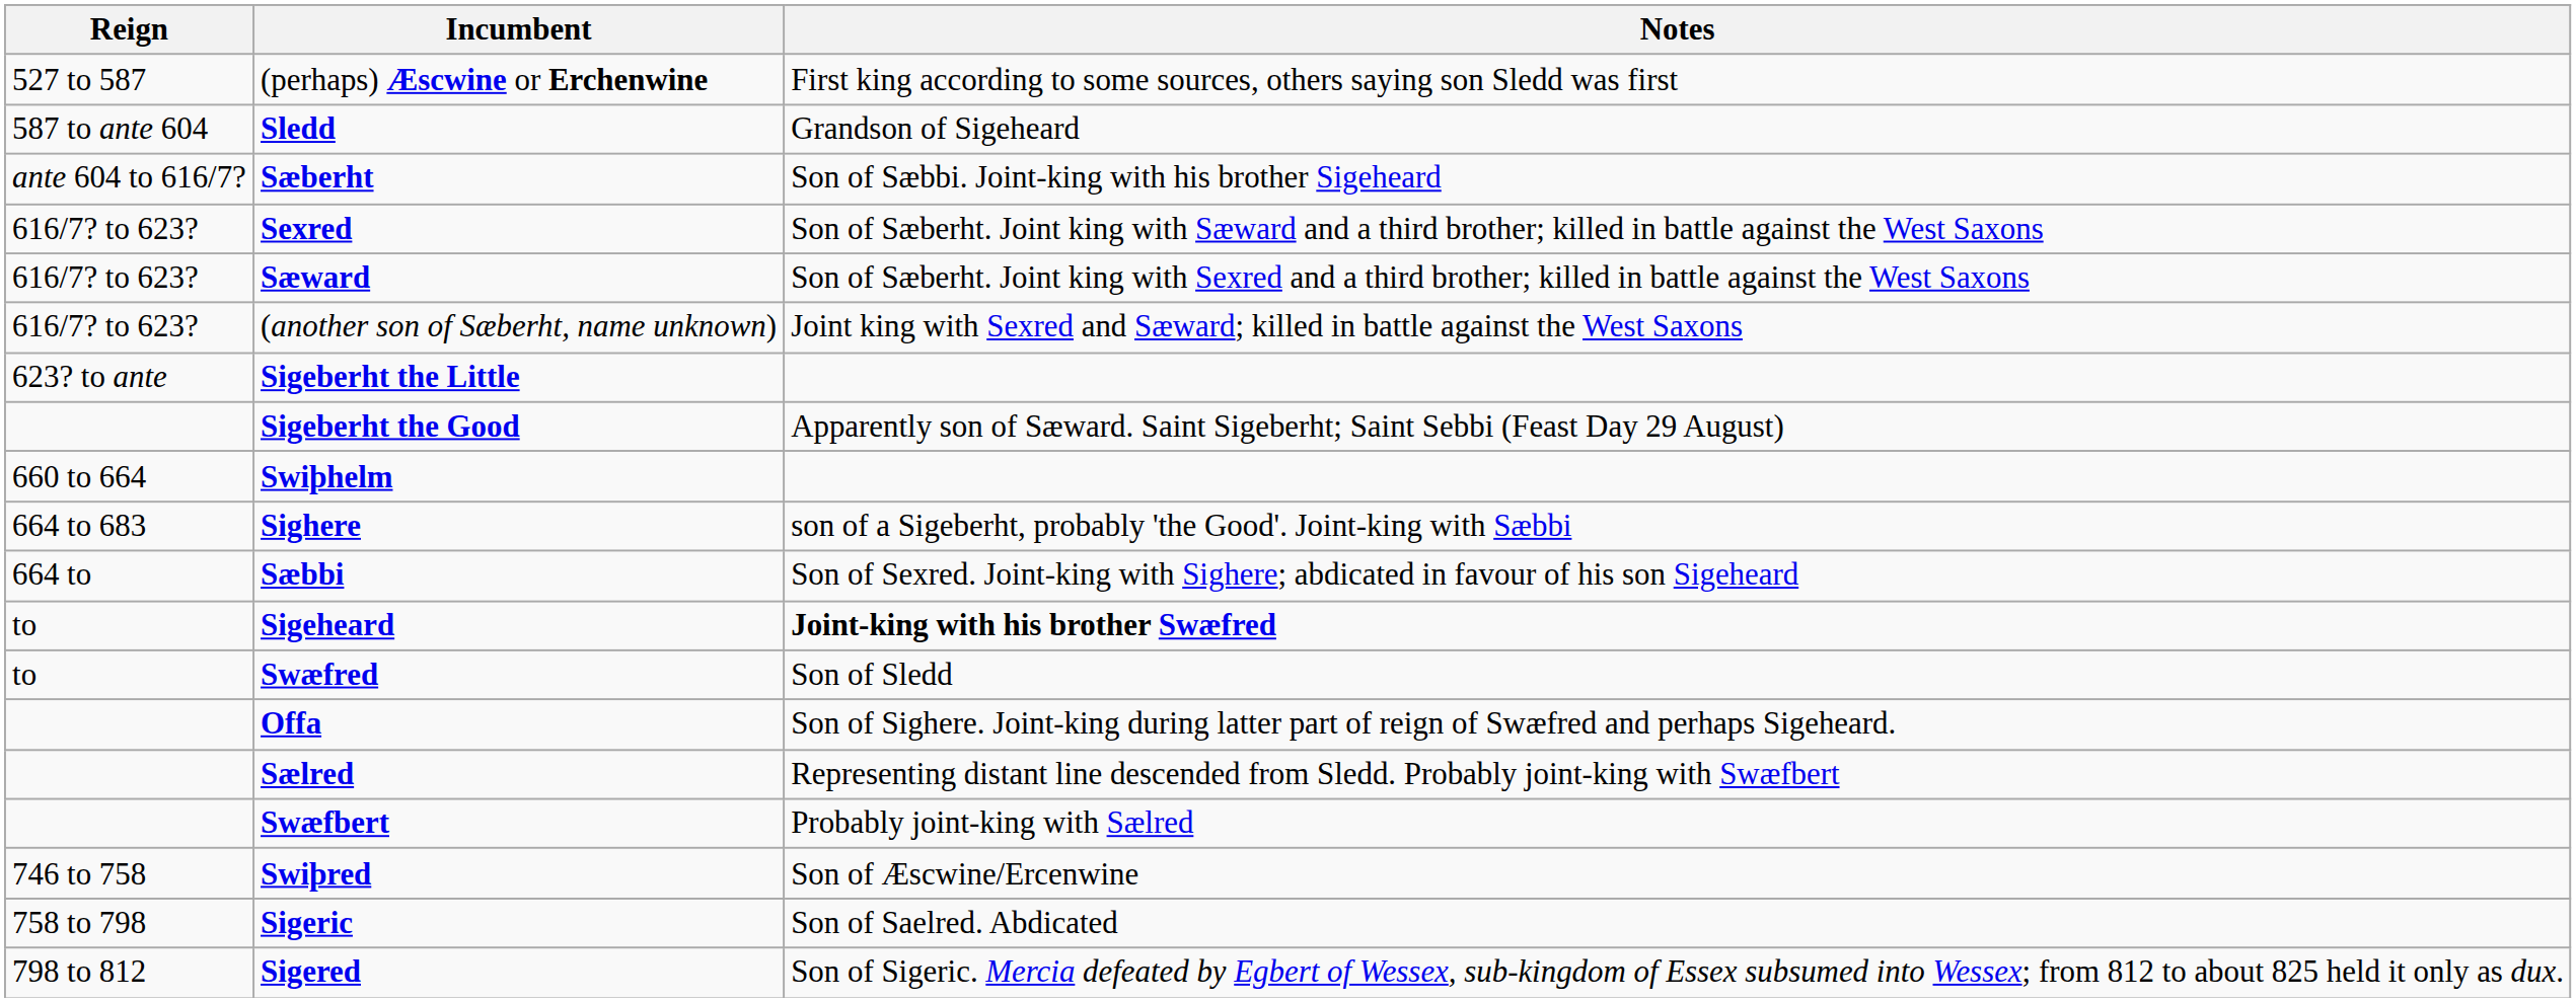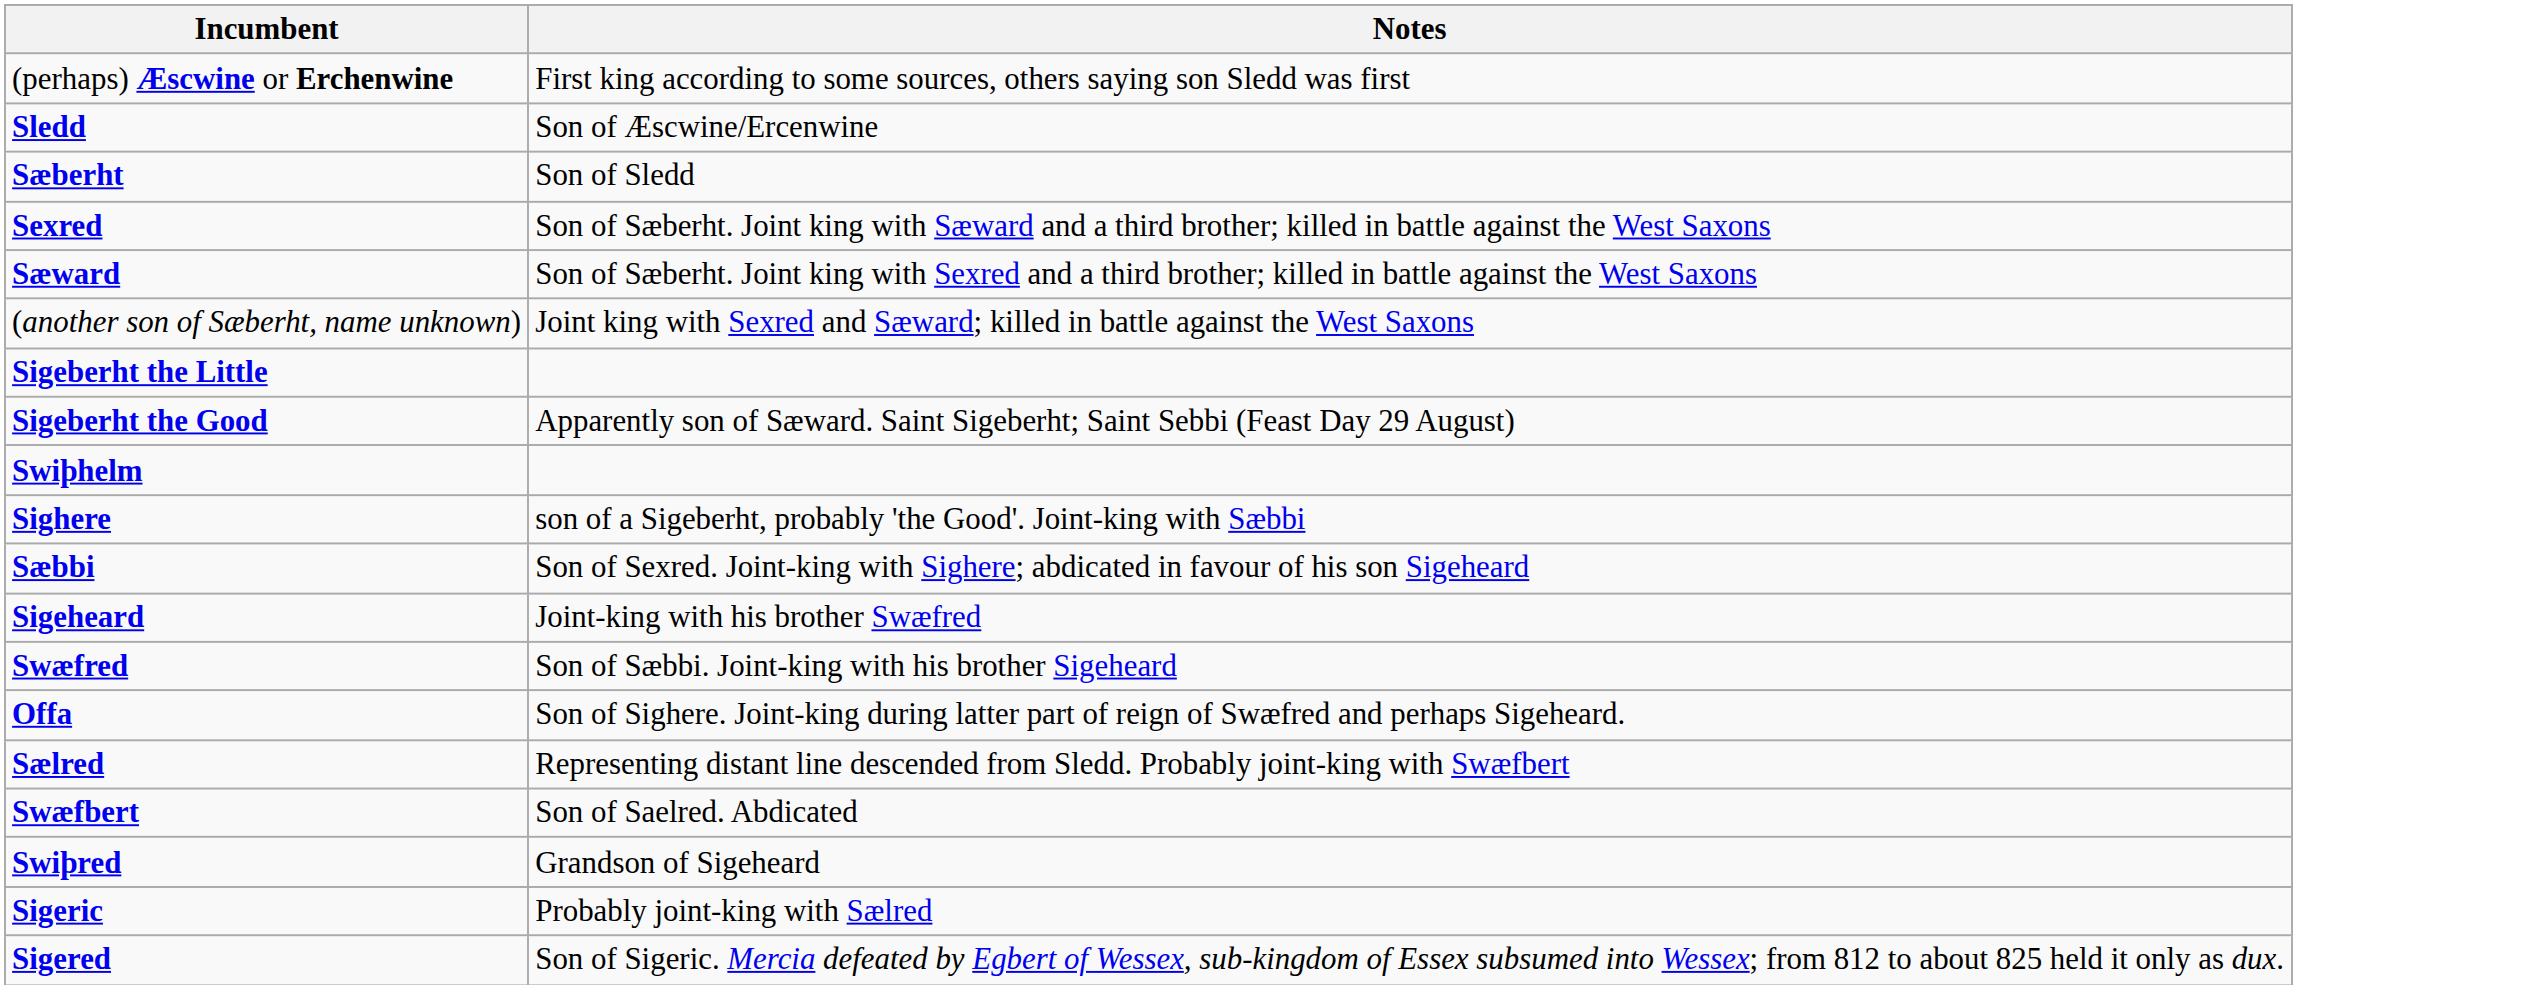 <table class="wikitable">
 <tr>
-<th>Reign</th>
 <th>Incumbent</th>
 <th>Notes</th>
 </tr>
 <tr>
-<td>527 to 587</td>
 <td>(perhaps) <strong><a href='#'>Æscwine</a></strong> or <strong>Erchenwine</strong></td>
 <td>First king according to some sources, others saying son Sledd was first</td>
 </tr>
 <tr>
-<td>587 to <em>ante</em> 604</td>
 <td><strong><a href='#'>Sledd</a></strong></td>
-<td>Grandson of Sigeheard</td>
+<td>Son of Æscwine/Ercenwine</td>
 </tr>
 <tr>
-<td><em>ante</em> 604 to 616/7?</td>
 <td><strong><a href='#'>Sæberht</a></strong></td>
-<td>Son of Sæbbi. Joint-king with his brother <a href='#'>Sigeheard</a></td>
+<td>Son of Sledd</td>
 </tr>
 <tr>
-<td>616/7? to 623?</td>
 <td><strong><a href='#'>Sexred</a></strong></td>
 <td>Son of Sæberht. Joint king with <a href='#'>Sæward</a> and a third brother; killed in battle against the <a href='#'>West Saxons</a></td>
 </tr>
 <tr>
-<td>616/7? to 623?</td>
 <td><strong><a href='#'>Sæward</a></strong></td>
 <td>Son of Sæberht. Joint king with <a href='#'>Sexred</a> and a third brother; killed in battle against the <a href='#'>West Saxons</a></td>
 </tr>
 <tr>
-<td>616/7? to 623?</td>
 <td>(<em>another son of Sæberht, name unknown</em>)</td>
 <td>Joint king with <a href='#'>Sexred</a> and <a href='#'>Sæward</a>; killed in battle against the <a href='#'>West Saxons</a></td>
 </tr>
 <tr>
-<td>623? to <em>ante</em> </td>
 <td><strong><a href='#'>Sigeberht the Little</a></strong></td>
 <td></td>
 </tr>
 <tr>
-<td></td>
 <td><strong><a href='#'>Sigeberht the Good</a></strong></td>
 <td>Apparently son of Sæward. Saint Sigeberht; Saint Sebbi (Feast Day 29 August)</td>
 </tr>
 <tr>
-<td>660 to 664</td>
 <td><strong><a href='#'>Swiþhelm</a></strong></td>
 <td></td>
 </tr>
 <tr>
-<td>664 to 683</td>
 <td><strong><a href='#'>Sighere</a></strong></td>
 <td>son of a Sigeberht, probably 'the Good'. Joint-king with <a href='#'>Sæbbi</a></td>
 </tr>
 <tr>
-<td>664 to </td>
 <td><strong><a href='#'>Sæbbi</a></strong></td>
 <td>Son of Sexred. Joint-king with <a href='#'>Sighere</a>; abdicated in favour of his son <a href='#'>Sigeheard</a></td>
 </tr>
 <tr>
-<td> to </td>
 <td><strong><a href='#'>Sigeheard</a></strong></td>
-<td><strong>Joint-king with his brother <a href='#'>Swæfred</a></strong></td>
+<td>Joint-king with his brother <a href='#'>Swæfred</a></td>
 </tr>
 <tr>
-<td> to </td>
 <td><strong><a href='#'>Swæfred</a></strong></td>
-<td>Son of Sledd</td>
+<td>Son of Sæbbi. Joint-king with his brother <a href='#'>Sigeheard</a></td>
 </tr>
 <tr>
-<td></td>
 <td><strong><a href='#'>Offa</a></strong></td>
 <td>Son of Sighere. Joint-king during latter part of reign of Swæfred and perhaps Sigeheard.</td>
 </tr>
 <tr>
-<td></td>
 <td><strong><a href='#'>Sælred</a></strong></td>
 <td>Representing distant line descended from Sledd. Probably joint-king with <a href='#'>Swæfbert</a></td>
 </tr>
 <tr>
-<td></td>
 <td><strong><a href='#'>Swæfbert</a></strong></td>
+<td>Son of Saelred. Abdicated</td>
+</tr>
+<tr>
+<td><strong><a href='#'>Swiþred</a></strong></td>
+<td>Grandson of Sigeheard</td>
+</tr>
+<tr>
+<td><strong><a href='#'>Sigeric</a></strong></td>
 <td>Probably joint-king with <a href='#'>Sælred</a></td>
 </tr>
 <tr>
-<td>746 to 758</td>
-<td><strong><a href='#'>Swiþred</a></strong></td>
-<td>Son of Æscwine/Ercenwine</td>
-</tr>
-<tr>
-<td>758 to 798</td>
-<td><strong><a href='#'>Sigeric</a></strong></td>
-<td>Son of Saelred. Abdicated</td>
-</tr>
-<tr>
-<td>798 to 812</td>
 <td><strong><a href='#'>Sigered</a></strong></td>
 <td>Son of Sigeric. <em><a href='#'>Mercia</a> defeated by <a href='#'>Egbert of Wessex</a>, sub-kingdom of Essex subsumed into <a href='#'>Wessex</a></em>; from 812 to about 825 held it only as <em>dux</em>.</td>
 </tr>
 </table>
